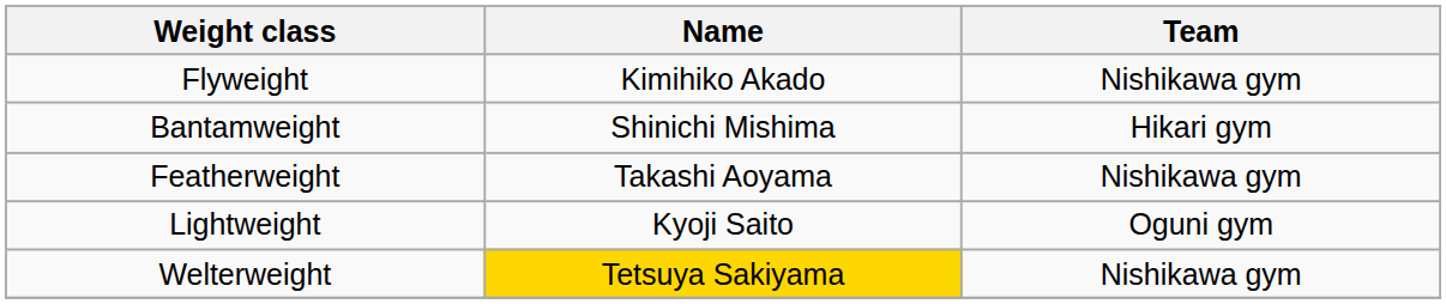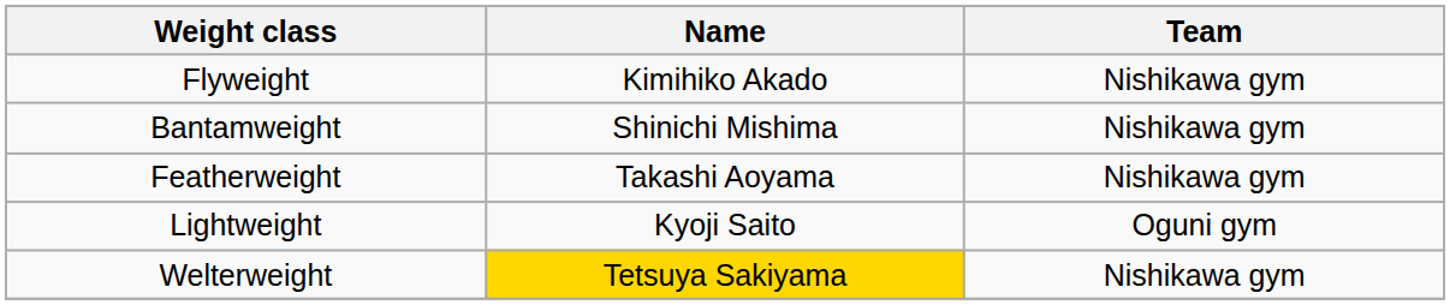 <table class="wikitable" style="font-size: small; width: 100%; text-align: center;">
 <tr>
 <th style="width: 33%;">Weight class</th>
 <th style="width: 33%;">Name</th>
 <th style="width: 33%;">Team</th>
 </tr>
 <tr>
 <td>Flyweight</td>
 <td>Kimihiko Akado</td>
 <td>Nishikawa gym</td>
 </tr>
 <tr>
 <td>Bantamweight</td>
 <td>Shinichi Mishima</td>
-<td>Hikari gym</td>
+<td>Nishikawa gym</td>
 </tr>
 <tr>
 <td>Featherweight</td>
 <td>Takashi Aoyama</td>
 <td>Nishikawa gym</td>
 </tr>
 <tr>
 <td>Lightweight</td>
 <td>Kyoji Saito</td>
 <td>Oguni gym</td>
 </tr>
 <tr>
 <td>Welterweight</td>
 <td style="background: gold;">Tetsuya Sakiyama</td>
 <td>Nishikawa gym</td>
 </tr>
 <tr>
 </tr>
 </table>
